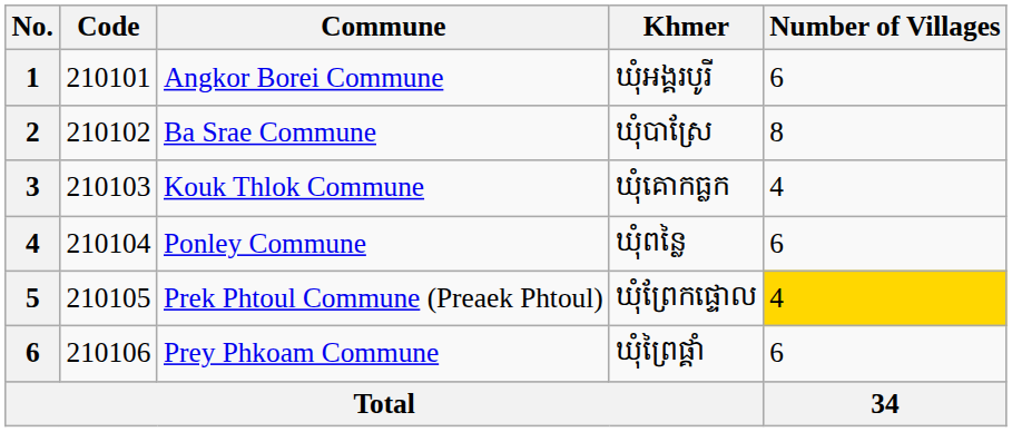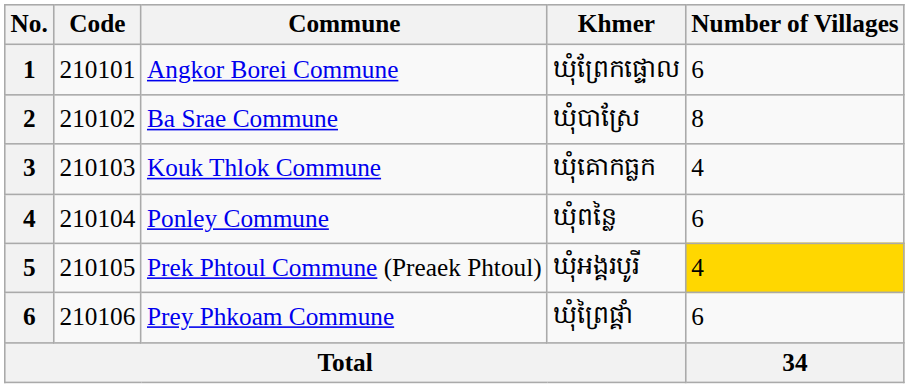 <table class="wikitable sortable">
 <tr>
 <th>No.</th>
 <th>Code</th>
 <th>Commune</th>
 <th>Khmer</th>
 <th>Number of Villages</th>
 </tr>
 <tr>
 <th>1</th>
 <td>210101</td>
 <td><a href='#'>Angkor Borei Commune</a></td>
-<td>ឃុំអង្គរបូរី</td>
+<td>ឃុំព្រែកផ្ទោល</td>
 <td>6</td>
 </tr>
 <tr>
 <th>2</th>
 <td>210102</td>
 <td><a href='#'>Ba Srae Commune</a></td>
 <td>ឃុំបាស្រែ</td>
 <td>8</td>
 </tr>
 <tr>
 <th>3</th>
 <td>210103</td>
 <td><a href='#'>Kouk Thlok Commune</a></td>
 <td>ឃុំគោកធ្លក</td>
 <td>4</td>
 </tr>
 <tr>
 <th>4</th>
 <td>210104</td>
 <td><a href='#'>Ponley Commune</a></td>
 <td>ឃុំពន្លៃ</td>
 <td>6</td>
 </tr>
 <tr>
 <th>5</th>
 <td>210105</td>
 <td><a href='#'>Prek Phtoul Commune</a> (Preaek Phtoul)</td>
-<td>ឃុំព្រែកផ្ទោល</td>
+<td>ឃុំអង្គរបូរី</td>
 <td style="background: gold;">4</td>
 </tr>
 <tr>
 <th>6</th>
 <td>210106</td>
 <td><a href='#'>Prey Phkoam Commune</a></td>
 <td>ឃុំព្រៃផ្គាំ</td>
 <td>6</td>
 </tr>
 <tr>
 <th colspan="4">Total</th>
 <th>34</th>
 </tr>
 </table>
